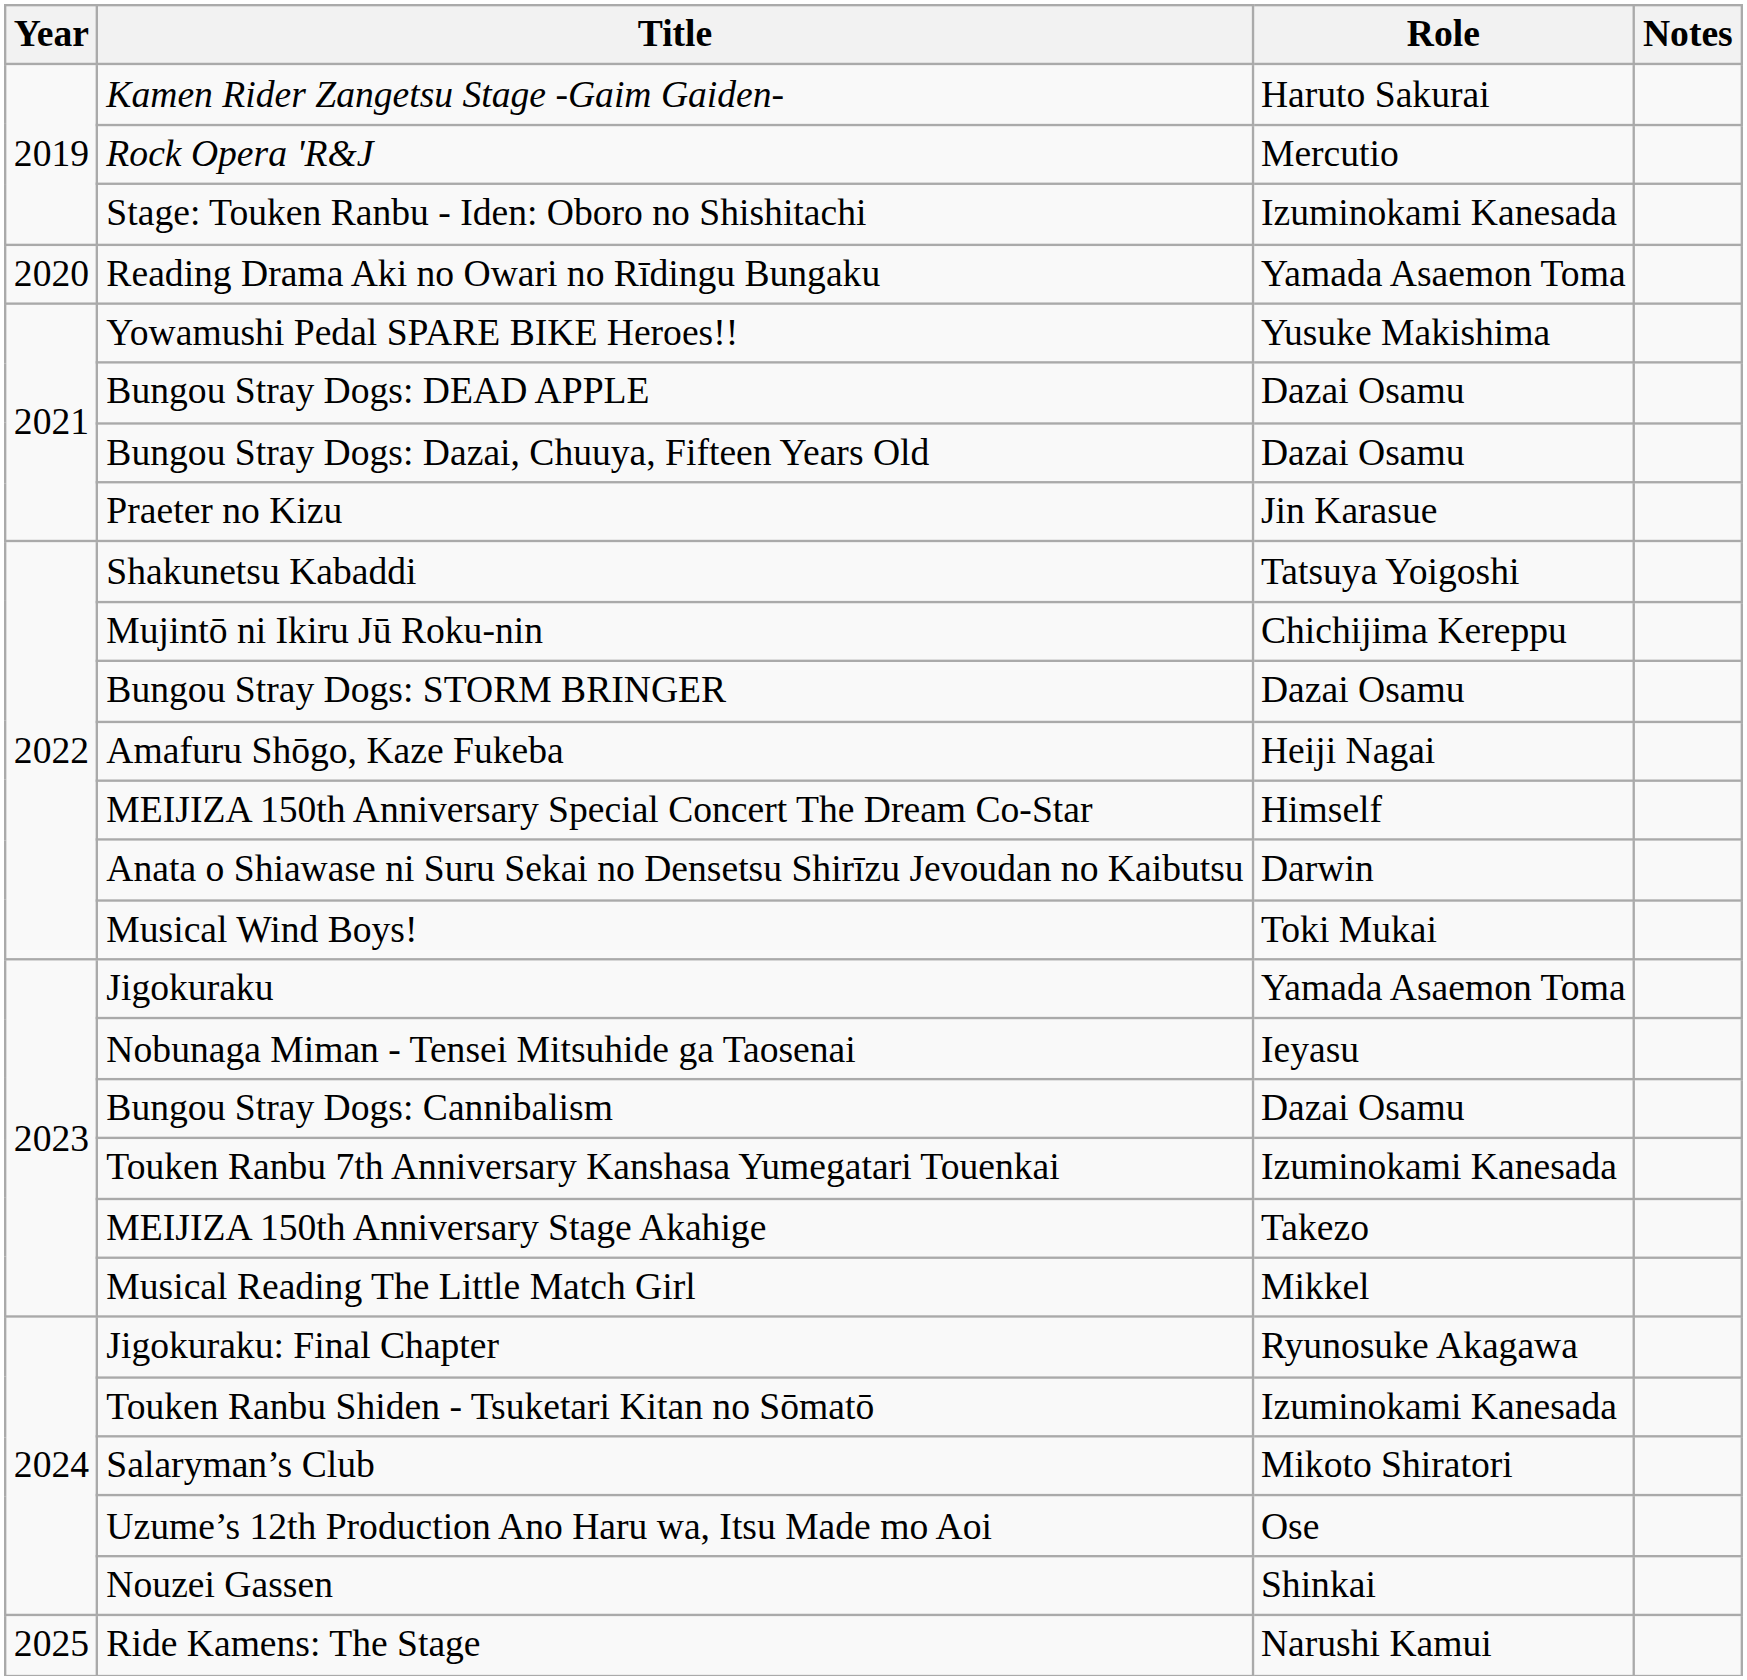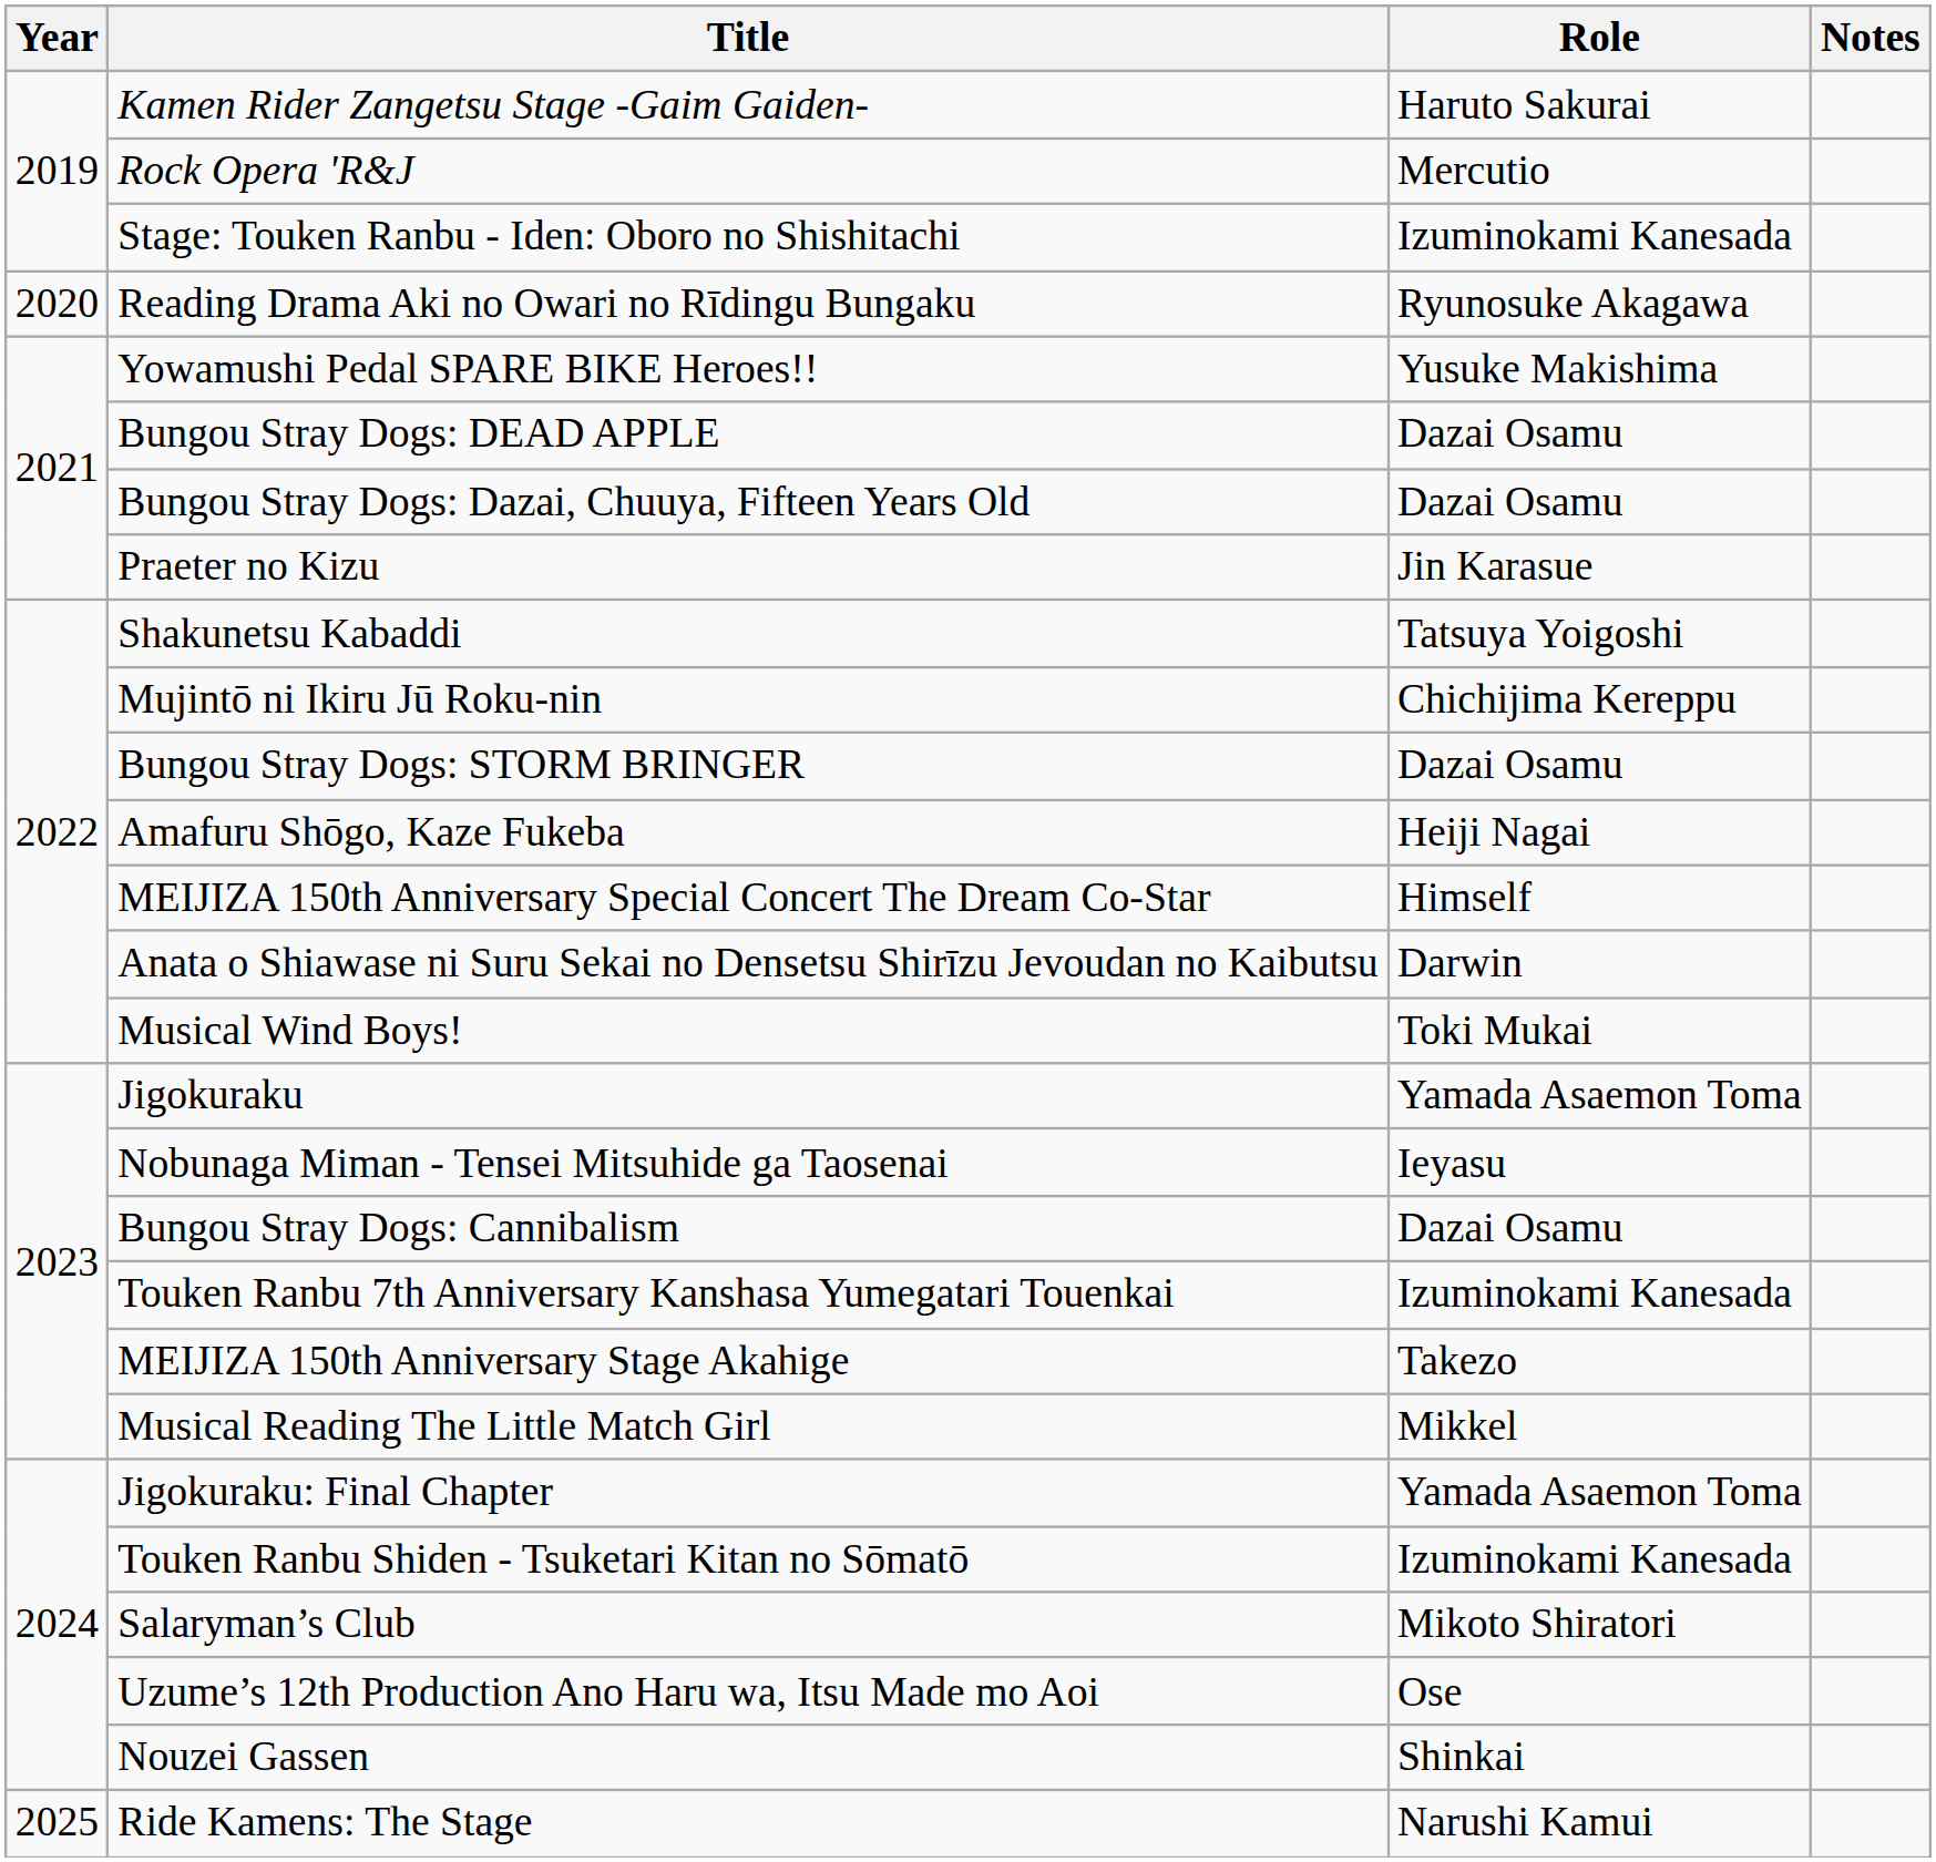 <table class="wikitable">
 <tr>
 <th>Year</th>
 <th>Title</th>
 <th>Role</th>
 <th>Notes</th>
 </tr>
 <tr>
 <td rowspan="3">2019</td>
 <td><em>Kamen Rider Zangetsu Stage -Gaim Gaiden-</em></td>
 <td>Haruto Sakurai</td>
 <td></td>
 </tr>
 <tr>
 <td><em>Rock Opera 'R&J<strong></td>
 <td>Mercutio</td>
 <td></td>
 </tr>
 <tr>
 <td></em>Stage: Touken Ranbu - Iden: Oboro no Shishitachi<em></td>
 <td>Izuminokami Kanesada</td>
 <td></td>
 </tr>
 <tr>
 <td>2020</td>
 <td></em>Reading Drama Aki no Owari no Rīdingu Bungaku<em></td>
-<td>Yamada Asaemon Toma</td>
+<td>Ryunosuke Akagawa</td>
 <td></td>
 </tr>
 <tr>
 <td rowspan="4">2021</td>
 <td></em>Yowamushi Pedal SPARE BIKE Heroes!!<em></td>
 <td>Yusuke Makishima</td>
 <td></td>
 </tr>
 <tr>
 <td></em>Bungou Stray Dogs: DEAD APPLE<em></td>
 <td>Dazai Osamu</td>
 <td></td>
 </tr>
 <tr>
 <td></em>Bungou Stray Dogs: Dazai, Chuuya, Fifteen Years Old<em></td>
 <td>Dazai Osamu</td>
 <td></td>
 </tr>
 <tr>
 <td></em>Praeter no Kizu<em></td>
 <td>Jin Karasue</td>
 <td></td>
 </tr>
 <tr>
 <td rowspan="7">2022</td>
 <td></em>Shakunetsu Kabaddi<em></td>
 <td>Tatsuya Yoigoshi</td>
 <td></td>
 </tr>
 <tr>
 <td></em>Mujintō ni Ikiru Jū Roku-nin<em></td>
 <td>Chichijima Kereppu</td>
 <td></td>
 </tr>
 <tr>
 <td></em>Bungou Stray Dogs: STORM BRINGER<em></td>
 <td>Dazai Osamu</td>
 <td></td>
 </tr>
 <tr>
 <td></em>Amafuru Shōgo, Kaze Fukeba<em></td>
 <td>Heiji Nagai</td>
 <td></td>
 </tr>
 <tr>
 <td></em>MEIJIZA 150th Anniversary Special Concert The Dream Co-Star<em></td>
 <td></em>Himself<em></td>
 <td></td>
 </tr>
 <tr>
 <td></em>Anata o Shiawase ni Suru Sekai no Densetsu Shirīzu Jevoudan no Kaibutsu<em></td>
 <td>Darwin</td>
 <td></td>
 </tr>
 <tr>
 <td></em>Musical Wind Boys!<em></td>
 <td>Toki Mukai</td>
 <td></td>
 </tr>
 <tr>
 <td rowspan="6">2023</td>
 <td></em>Jigokuraku<em></td>
 <td>Yamada Asaemon Toma</td>
 <td></td>
 </tr>
 <tr>
 <td></em>Nobunaga Miman - Tensei Mitsuhide ga Taosenai<em></td>
 <td>Ieyasu</td>
 <td></td>
 </tr>
 <tr>
 <td></em>Bungou Stray Dogs: Cannibalism<em></td>
 <td>Dazai Osamu</td>
 <td></td>
 </tr>
 <tr>
 <td></em>Touken Ranbu 7th Anniversary Kanshasa Yumegatari Touenkai<em></td>
 <td>Izuminokami Kanesada</td>
 <td></td>
 </tr>
 <tr>
 <td></em>MEIJIZA 150th Anniversary Stage Akahige<em></td>
 <td>Takezo</td>
 <td></td>
 </tr>
 <tr>
 <td></em>Musical Reading The Little Match Girl<em></td>
 <td>Mikkel</td>
 <td></td>
 </tr>
 <tr>
 <td rowspan="5">2024</td>
 <td></em>Jigokuraku: Final Chapter<em></td>
-<td>Ryunosuke Akagawa</td>
+<td>Yamada Asaemon Toma</td>
 <td></td>
 </tr>
 <tr>
 <td></em>Touken Ranbu Shiden - Tsuketari Kitan no Sōmatō<em></td>
 <td>Izuminokami Kanesada</td>
 <td></td>
 </tr>
 <tr>
 <td></em>Salaryman’s Club<em></td>
 <td>Mikoto Shiratori</td>
 <td></td>
 </tr>
 <tr>
 <td></em>Uzume’s 12th Production Ano Haru wa, Itsu Made mo Aoi<em></td>
 <td>Ose</td>
 <td></td>
 </tr>
 <tr>
 <td></em>Nouzei Gassen<em></td>
 <td>Shinkai</td>
 <td></td>
 </tr>
 <tr>
 <td>2025</td>
 <td></em>Ride Kamens: The Stage<em></td>
 <td>Narushi Kamui</td>
 <td></td>
 </tr>
 </table>
